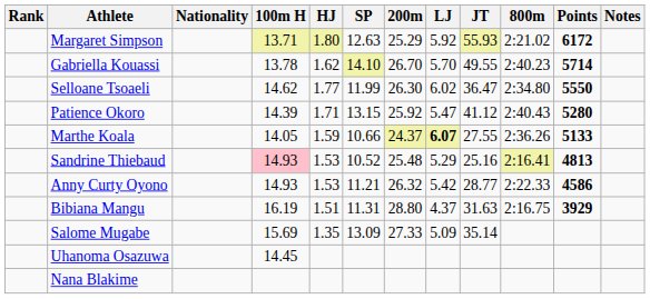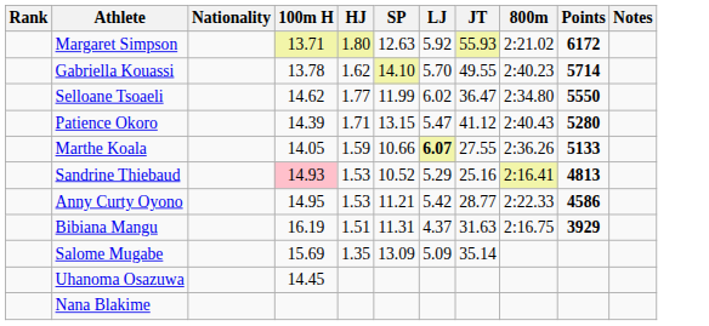 <table class="wikitable sortable" style=" text-align:center;">
 <tr>
 <th>Rank</th>
 <th>Athlete</th>
 <th>Nationality</th>
 <th>100m H</th>
 <th>HJ</th>
 <th>SP</th>
-<th>200m</th>
 <th>LJ</th>
 <th>JT</th>
 <th>800m</th>
 <th>Points</th>
 <th>Notes</th>
 </tr>
 <tr>
 <td></td>
 <td align=left><a href='#'>Margaret Simpson</a></td>
 <td align=left></td>
 <td bgcolor=#F2F5A9>13.71</td>
 <td bgcolor=#F2F5A9>1.80</td>
 <td>12.63</td>
-<td>25.29</td>
 <td>5.92</td>
 <td bgcolor=#F2F5A9>55.93</td>
 <td>2:21.02</td>
 <td><strong>6172</strong></td>
 <td></td>
 </tr>
 <tr>
 <td></td>
 <td align=left><a href='#'>Gabriella Kouassi</a></td>
 <td align=left></td>
 <td>13.78</td>
 <td>1.62</td>
 <td bgcolor=#F2F5A9>14.10</td>
-<td>26.70</td>
 <td>5.70</td>
 <td>49.55</td>
 <td>2:40.23</td>
 <td><strong>5714</strong></td>
 <td></td>
 </tr>
 <tr>
 <td></td>
 <td align=left><a href='#'>Selloane Tsoaeli</a></td>
 <td align=left></td>
 <td>14.62</td>
 <td>1.77</td>
 <td>11.99</td>
-<td>26.30</td>
 <td>6.02</td>
 <td>36.47</td>
 <td>2:34.80</td>
 <td><strong>5550</strong></td>
 <td></td>
 </tr>
 <tr>
 <td></td>
 <td align=left><a href='#'>Patience Okoro</a></td>
 <td align=left></td>
 <td>14.39</td>
 <td>1.71</td>
 <td>13.15</td>
-<td>25.92</td>
 <td>5.47</td>
 <td>41.12</td>
 <td>2:40.43</td>
 <td><strong>5280</strong></td>
 <td></td>
 </tr>
 <tr>
 <td></td>
 <td align=left><a href='#'>Marthe Koala</a></td>
 <td align=left></td>
 <td>14.05</td>
 <td>1.59</td>
 <td>10.66</td>
-<td bgcolor=#F2F5A9>24.37</td>
 <td bgcolor=#F2F5A9><strong>6.07</strong></td>
 <td>27.55</td>
 <td>2:36.26</td>
 <td><strong>5133</strong></td>
 <td></td>
 </tr>
 <tr>
 <td></td>
 <td align=left><a href='#'>Sandrine Thiebaud</a></td>
 <td align=left></td>
 <td style="background: pink;">14.93</td>
 <td>1.53</td>
 <td>10.52</td>
-<td>25.48</td>
 <td>5.29</td>
 <td>25.16</td>
 <td bgcolor=#F2F5A9>2:16.41</td>
 <td><strong>4813</strong></td>
 <td></td>
 </tr>
 <tr>
 <td></td>
 <td align=left><a href='#'>Anny Curty Oyono</a></td>
 <td align=left></td>
-<td>14.93</td>
+<td>14.95</td>
 <td>1.53</td>
 <td>11.21</td>
-<td>26.32</td>
 <td>5.42</td>
 <td>28.77</td>
 <td>2:22.33</td>
 <td><strong>4586</strong></td>
 <td></td>
 </tr>
 <tr>
 <td></td>
 <td align=left><a href='#'>Bibiana Mangu</a></td>
 <td align=left></td>
 <td>16.19</td>
 <td>1.51</td>
 <td>11.31</td>
-<td>28.80</td>
 <td>4.37</td>
 <td>31.63</td>
 <td>2:16.75</td>
 <td><strong>3929</strong></td>
 <td></td>
 </tr>
 <tr>
 <td></td>
 <td align=left><a href='#'>Salome Mugabe</a></td>
 <td align=left></td>
 <td>15.69</td>
 <td>1.35</td>
 <td>13.09</td>
-<td>27.33</td>
 <td>5.09</td>
 <td>35.14</td>
 <td></td>
 <td><strong></strong></td>
 <td></td>
 </tr>
 <tr>
 <td></td>
 <td align=left><a href='#'>Uhanoma Osazuwa</a></td>
 <td align=left></td>
 <td>14.45</td>
-<td></td>
 <td></td>
 <td></td>
 <td></td>
 <td></td>
 <td></td>
 <td><strong></strong></td>
 <td></td>
 </tr>
 <tr>
 <td></td>
 <td align=left><a href='#'>Nana Blakime</a></td>
 <td align=left></td>
 <td></td>
 <td></td>
 <td></td>
 <td></td>
 <td></td>
 <td></td>
-<td></td>
 <td><strong></strong></td>
 <td></td>
 </tr>
 </table>
